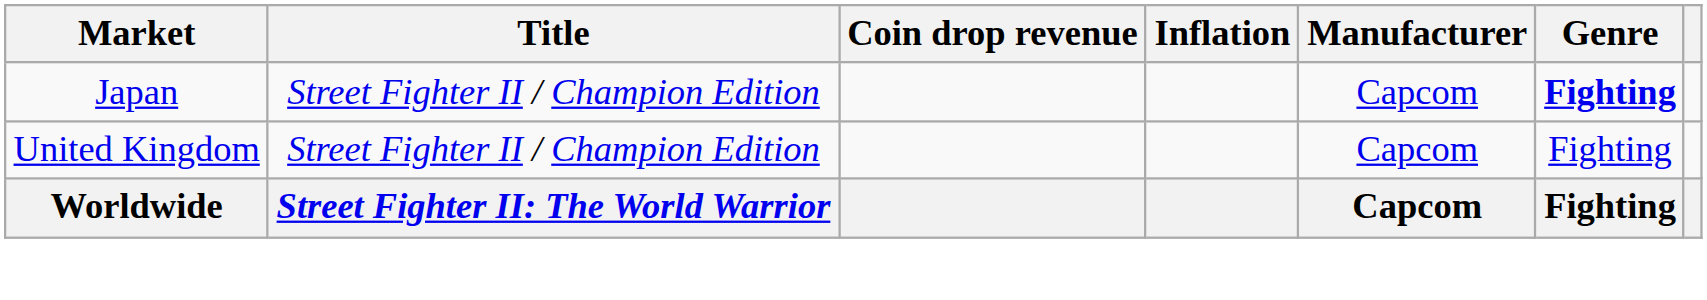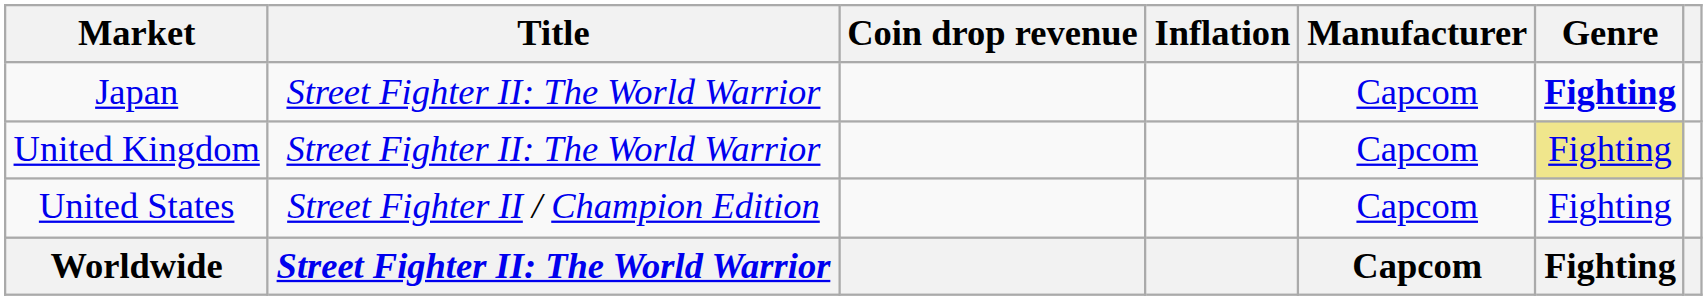 <table class="wikitable sortable" style="text-align:center">
 <tr>
 <th>Market</th>
 <th>Title</th>
 <th>Coin drop revenue</th>
 <th>Inflation</th>
 <th>Manufacturer</th>
 <th>Genre</th>
 <th class="unsortable"></th>
 </tr>
 <tr>
 <td><a href='#'>Japan</a></td>
-<td><em><a href='#'>Street Fighter II</a> / <a href='#'>Champion Edition</a></em></td>
+<td><em><a href='#'>Street Fighter II: The World Warrior</a></em></td>
 <td></td>
 <td></td>
 <td><a href='#'>Capcom</a></td>
 <td><strong><a href='#'>Fighting</a></strong></td>
 <td></td>
 </tr>
 <tr>
 <td><a href='#'>United Kingdom</a></td>
+<td><em><a href='#'>Street Fighter II: The World Warrior</a></em></td>
+<td></td>
+<td></td>
+<td><a href='#'>Capcom</a></td>
+<td style="background: khaki;"><a href='#'>Fighting</a></td>
+<td></td>
+</tr>
+<tr>
+<td><a href='#'>United States</a></td>
 <td><em><a href='#'>Street Fighter II</a> / <a href='#'>Champion Edition</a></em></td>
 <td></td>
 <td></td>
 <td><a href='#'>Capcom</a></td>
 <td><a href='#'>Fighting</a></td>
 <td></td>
 </tr>
 <tr>
 <th>Worldwide</th>
 <th><em><a href='#'>Street Fighter II: The World Warrior</a></em></th>
 <th></th>
 <th></th>
 <th>Capcom</th>
 <th>Fighting</th>
 <th></th>
 </tr>
 </table>
